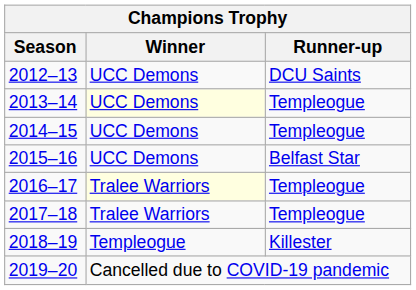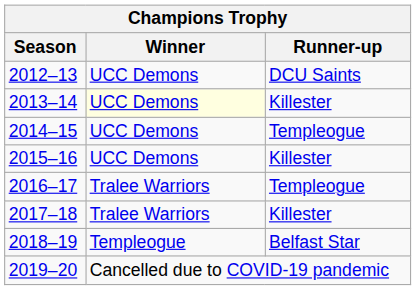 <table class="wikitable" width="370px" style="float:left; margin-left:1px;" style="text-align:center">
 <tr>
 <th colspan=3>Champions Trophy</th>
 </tr>
 <tr>
 <th>Season</th>
 <th>Winner</th>
 <th>Runner-up</th>
 </tr>
 <tr>
 <td><a href='#'>2012–13</a></td>
 <td><a href='#'>UCC Demons</a></td>
 <td><a href='#'>DCU Saints</a></td>
 </tr>
 <tr>
 <td><a href='#'>2013–14</a></td>
 <td style="background: lightyellow;"><a href='#'>UCC Demons</a></td>
-<td><a href='#'>Templeogue</a></td>
+<td><a href='#'>Killester</a></td>
 </tr>
 <tr>
 <td><a href='#'>2014–15</a></td>
 <td><a href='#'>UCC Demons</a></td>
 <td><a href='#'>Templeogue</a></td>
 </tr>
 <tr>
 <td><a href='#'>2015–16</a></td>
 <td><a href='#'>UCC Demons</a></td>
-<td><a href='#'>Belfast Star</a></td>
+<td><a href='#'>Killester</a></td>
 </tr>
 <tr>
 <td><a href='#'>2016–17</a></td>
-<td style="background: lightyellow;"><a href='#'>Tralee Warriors</a></td>
+<td><a href='#'>Tralee Warriors</a></td>
 <td><a href='#'>Templeogue</a></td>
 </tr>
 <tr>
 <td><a href='#'>2017–18</a></td>
 <td><a href='#'>Tralee Warriors</a></td>
-<td><a href='#'>Templeogue</a></td>
+<td><a href='#'>Killester</a></td>
 </tr>
 <tr>
 <td><a href='#'>2018–19</a></td>
 <td><a href='#'>Templeogue</a></td>
-<td><a href='#'>Killester</a></td>
+<td><a href='#'>Belfast Star</a></td>
 </tr>
 <tr>
 <td><a href='#'>2019–20</a></td>
 <td colspan=2>Cancelled due to <a href='#'>COVID-19 pandemic</a></td>
 </tr>
 </table>
